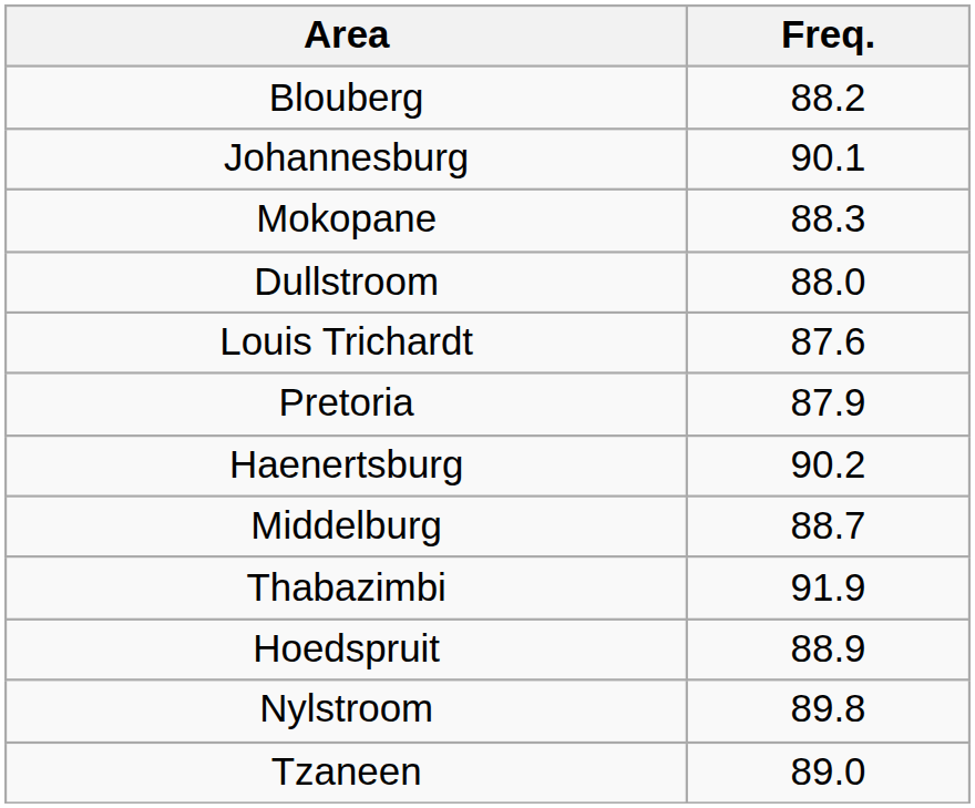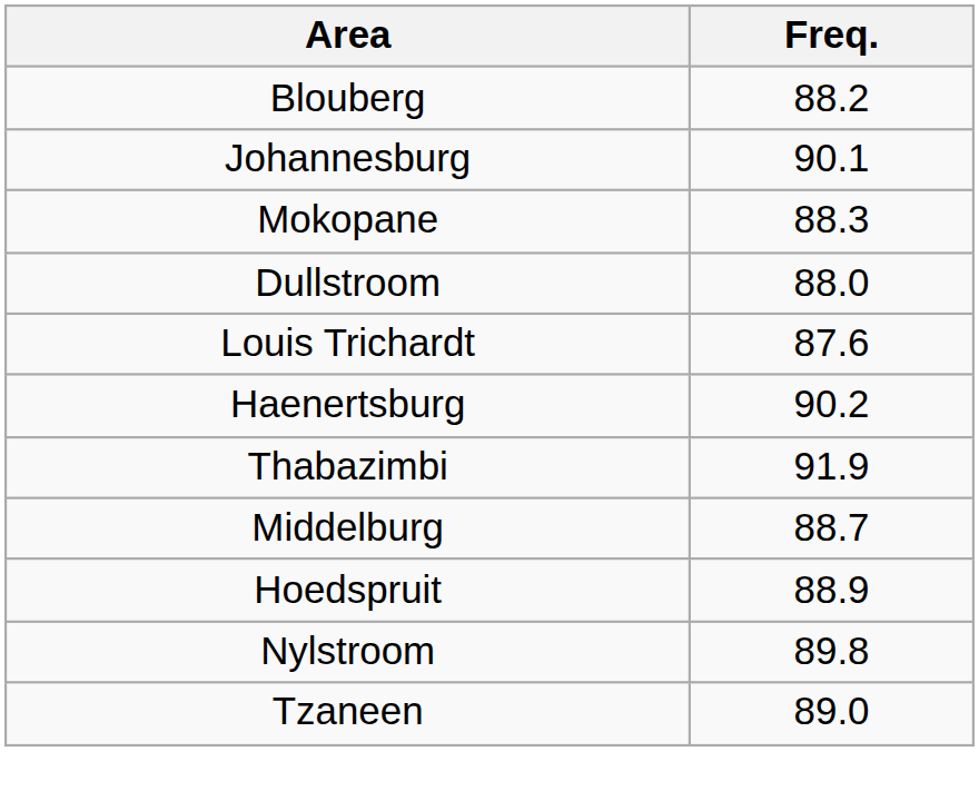 <table class="wikitable sortable" style="text-align:center; width:400px; height:200px;">
 <tr>
 <th>Area</th>
 <th>Freq.</th>
 </tr>
 <tr>
 <td>Blouberg</td>
 <td>88.2</td>
 </tr>
 <tr>
 <td>Johannesburg</td>
 <td>90.1</td>
 </tr>
 <tr>
 <td>Mokopane</td>
 <td>88.3</td>
 </tr>
 <tr>
 <td>Dullstroom</td>
 <td>88.0</td>
 </tr>
 <tr>
 <td>Louis Trichardt</td>
 <td>87.6</td>
 </tr>
 <tr>
-<td>Pretoria</td>
-<td>87.9</td>
-</tr>
-<tr>
 <td>Haenertsburg</td>
 <td>90.2</td>
 </tr>
 <tr>
+<td>Thabazimbi</td>
+<td>91.9</td>
+</tr>
+<tr>
 <td>Middelburg</td>
 <td>88.7</td>
-</tr>
-<tr>
-<td>Thabazimbi</td>
-<td>91.9</td>
 </tr>
 <tr>
 <td>Hoedspruit</td>
 <td>88.9</td>
 </tr>
 <tr>
 <td>Nylstroom</td>
 <td>89.8</td>
 </tr>
 <tr>
 <td>Tzaneen</td>
 <td>89.0</td>
 </tr>
 </table>
